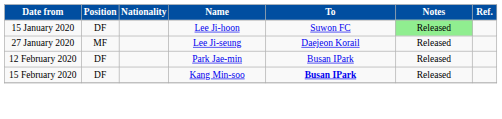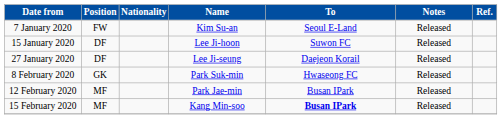 <table class="wikitable" style="text-align:center; font-size:90%; ">
 <tr>
 <th style="background:#014ea0; color:#FFFFFF; width:110px;">Date from</th>
 <th style="background:#014ea0; color:#FFFFFF; width:50px;">Position</th>
 <th style="background:#014ea0; color:#FFFFFF; width:50px;">Nationality</th>
 <th style="background:#014ea0; color:#FFFFFF; width:140px;">Name</th>
 <th style="background:#014ea0; color:#FFFFFF; width:190px;">To</th>
 <th style="background:#014ea0; color:#FFFFFF; width:110px;">Notes</th>
 <th style="background:#014ea0; color:#FFFFFF; width:30px;">Ref.</th>
 </tr>
 <tr>
+<td>7 January 2020</td>
+<td>FW</td>
+<td></td>
+<td><a href='#'>Kim Su-an</a></td>
+<td> <a href='#'>Seoul E-Land</a></td>
+<td>Released</td>
+<td></td>
+</tr>
+<tr>
 <td>15 January 2020</td>
 <td>DF</td>
 <td></td>
 <td><a href='#'>Lee Ji-hoon</a></td>
 <td> <a href='#'>Suwon FC</a></td>
-<td style="background: lightgreen;">Released</td>
+<td>Released</td>
 <td></td>
 </tr>
 <tr>
 <td>27 January 2020</td>
-<td>MF</td>
+<td>DF</td>
 <td></td>
 <td><a href='#'>Lee Ji-seung</a></td>
 <td> <a href='#'>Daejeon Korail</a></td>
 <td>Released</td>
 <td></td>
 </tr>
 <tr>
+<td>8 February 2020</td>
+<td>GK</td>
+<td></td>
+<td><a href='#'>Park Suk-min</a></td>
+<td> <a href='#'>Hwaseong FC</a></td>
+<td>Released</td>
+<td></td>
+</tr>
+<tr>
 <td>12 February 2020</td>
-<td>DF</td>
+<td>MF</td>
 <td></td>
 <td><a href='#'>Park Jae-min</a></td>
 <td> <a href='#'>Busan IPark</a></td>
 <td>Released</td>
 <td></td>
 </tr>
 <tr>
 <td>15 February 2020</td>
-<td>DF</td>
+<td>MF</td>
 <td></td>
 <td><a href='#'>Kang Min-soo</a></td>
 <td><strong> <a href='#'>Busan IPark</a></strong></td>
 <td>Released</td>
 <td></td>
 </tr>
 <tr>
 </tr>
 </table>
